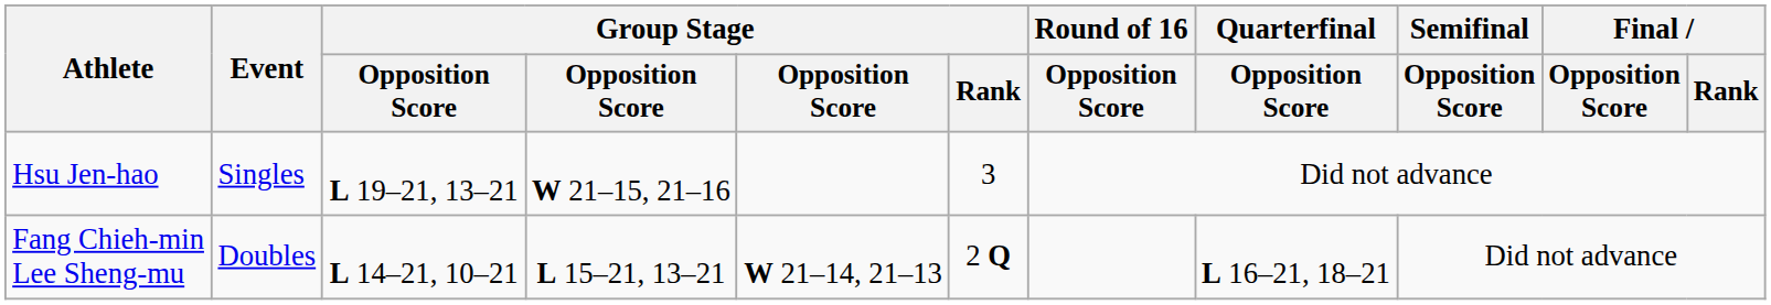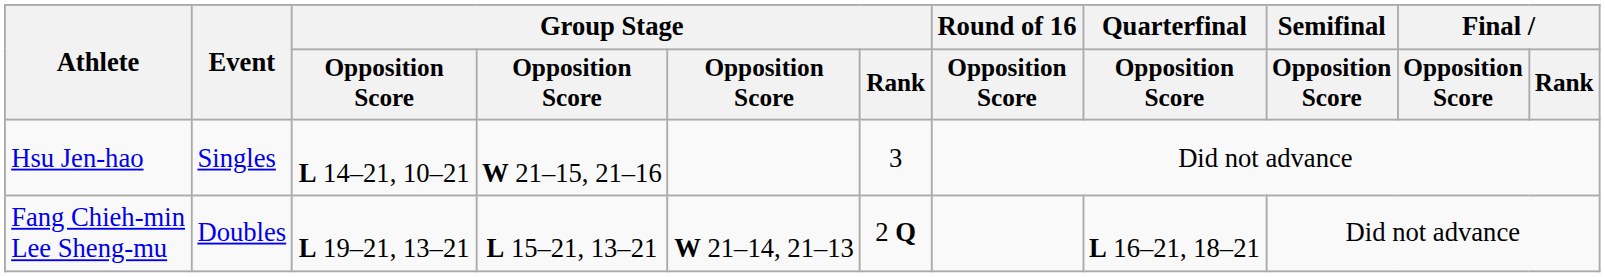 <table class="wikitable" style="font-size:90%">
 <tr>
 <th rowspan=2>Athlete</th>
 <th rowspan=2>Event</th>
 <th colspan=4>Group Stage</th>
 <th>Round of 16</th>
 <th>Quarterfinal</th>
 <th>Semifinal</th>
 <th colspan=2>Final / </th>
 </tr>
 <tr style="font-size:95%">
 <th>Opposition<br>Score</th>
 <th>Opposition<br>Score</th>
 <th>Opposition<br>Score</th>
 <th>Rank</th>
 <th>Opposition<br>Score</th>
 <th>Opposition<br>Score</th>
 <th>Opposition<br>Score</th>
 <th>Opposition<br>Score</th>
 <th>Rank</th>
 </tr>
 <tr align=center>
 <td align=left><a href='#'>Hsu Jen-hao</a></td>
 <td align=left><a href='#'>Singles</a></td>
-<td><br><strong>L</strong> 19–21, 13–21</td>
+<td><br><strong>L</strong> 14–21, 10–21</td>
 <td><br><strong>W</strong> 21–15, 21–16</td>
 <td></td>
 <td>3</td>
 <td colspan=5>Did not advance</td>
 </tr>
 <tr align=center>
 <td align=left><a href='#'>Fang Chieh-min</a><br><a href='#'>Lee Sheng-mu</a></td>
 <td align=left><a href='#'>Doubles</a></td>
-<td><br><strong>L</strong> 14–21, 10–21</td>
+<td><br><strong>L</strong> 19–21, 13–21</td>
 <td><br><strong>L</strong> 15–21, 13–21</td>
 <td><br><strong>W</strong> 21–14, 21–13</td>
 <td>2 <strong>Q</strong></td>
 <td></td>
 <td><br><strong>L</strong> 16–21, 18–21</td>
 <td colspan=3>Did not advance</td>
 </tr>
 </table>
